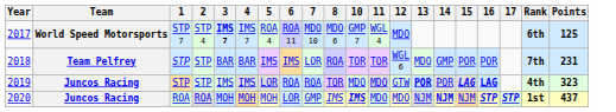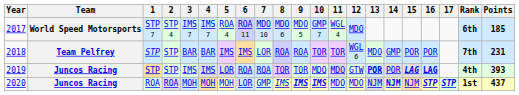 <table class="wikitable" style="text-align:center; font-size:85%">
 <tr>
 <th>Year</th>
 <th>Team</th>
 <th>1</th>
 <th>2</th>
 <th>3</th>
 <th>4</th>
 <th>5</th>
 <th>6</th>
 <th>7</th>
 <th>8</th>
+<th>9</th>
 <th>10</th>
 <th>11</th>
 <th>12</th>
 <th>13</th>
 <th>14</th>
 <th>15</th>
 <th>16</th>
 <th>17</th>
 <th>Rank</th>
 <th>Points</th>
 </tr>
 <tr>
 <td><a href='#'>2017</a></td>
 <th nowrap>World Speed Motorsports</th>
 <td style="background:#CFEAFF;"><a href='#'>STP</a><br><small>7</small></td>
 <td style="background:#DFFFDF;"><a href='#'>STP</a><br><small>4</small></td>
-<td style="background:#CFEAFF;"><strong><a href='#'>IMS</a><br><small>7</small></strong></td>
+<td style="background:#CFEAFF;"><a href='#'>IMS</a><br><small>7</small></td>
 <td style="background:#CFEAFF;"><a href='#'>IMS</a><br><small>7</small></td>
 <td style="background:#DFFFDF;"><a href='#'>ROA</a><br><small>4</small></td>
 <td style="background:#CFCFFF;"><a href='#'>ROA</a><br><small>11</small></td>
 <td style="background:#CFEAFF;"><a href='#'>MDO</a><br><small>10</small></td>
 <td style="background:#CFEAFF;"><a href='#'>MDO</a><br><small>6</small></td>
+<td style="background:#DFFFDF;"><a href='#'>MDO</a><br><small>5</small></td>
 <td style="background:#CFEAFF;"><a href='#'>GMP</a><br><small>7</small></td>
 <td style="background:#DFFFDF;"><a href='#'>WGL</a><br><small>4</small></td>
 <td style="background:#CFEAFF;"><a href='#'>MDO</a><br></td>
 <td></td>
 <td></td>
 <td></td>
 <td></td>
 <td></td>
 <th style="background:#CFEAFF;">6th</th>
-<th style="background:#CFEAFF;">125</th>
+<th style="background:#CFEAFF;">185</th>
 </tr>
 <tr>
 <td><a href='#'>2018</a></td>
 <th nowrap><a href='#'>Team Pelfrey</a></th>
 <td style="background:#CFEAFF;"><em><a href='#'>STP</a></em><br></td>
 <td style="background:#DFFFDF;"><a href='#'>STP</a><br></td>
 <td style="background:#CFEAFF;"><a href='#'>BAR</a><br></td>
 <td style="background:#CFEAFF;"><a href='#'>BAR</a><br></td>
 <td style="background:#EFCFFF;"><a href='#'>IMS</a><br></td>
 <td style="background:#FFDF9F;"><a href='#'>IMS</a><br></td>
 <td style="background:#DFFFDF;"><a href='#'>LOR</a><br></td>
 <td style="background:#CFCFFF;"><a href='#'>ROA</a><br></td>
+<td style="background:#CFEAFF;"><a href='#'>ROA</a><br></td>
 <td style="background:#EFCFFF;"><a href='#'>TOR</a><br></td>
 <td style="background:#EFCFFF;"><a href='#'>TOR</a><br></td>
 <td style="background:#CFEAFF;"><a href='#'>WGL</a><br><small>6</small></td>
 <td style="background:#DFFFDF;"><a href='#'>MDO</a><br></td>
 <td style="background:#CFEAFF;"><a href='#'>GMP</a><br></td>
 <td style="background:#CFEAFF;"><a href='#'>POR</a><br></td>
 <td style="background:#CFEAFF;"><a href='#'>POR</a><br></td>
 <td></td>
 <th style="background:#CFEAFF;">7th</th>
 <th style="background:#CFEAFF;">231</th>
 </tr>
 <tr>
 <td><a href='#'>2019</a></td>
 <th nowrap><a href='#'>Juncos Racing</a></th>
 <td style="background:#FFDF9F;"><a href='#'>STP</a><br></td>
 <td style="background:#DFFFDF;"><a href='#'>STP</a><br></td>
 <td style="background:#DFFFDF;"><a href='#'>IMS</a><br></td>
 <td style="background:#DFDFDF;"><a href='#'>IMS</a><br></td>
 <td style="background:#DFDFDF;"><a href='#'>LOR</a><br></td>
 <td style="background:#CFEAFF;"><a href='#'>ROA</a><br></td>
 <td style="background:#CFEAFF;"><a href='#'>ROA</a><br></td>
 <td style="background:#EFCFFF;"><a href='#'>TOR</a><br></td>
+<td style="background:#DFFFDF;"><a href='#'>TOR</a><br></td>
 <td style="background:#DFFFDF;"><a href='#'>MDO</a><br></td>
 <td style="background:#DFDFDF;"><a href='#'>MDO</a><br></td>
 <td style="background:#DFFFDF;"><a href='#'>GTW</a><br></td>
 <td style="background:#CFEAFF;"><strong><a href='#'>POR</a></strong><br></td>
 <td style="background:#DFDFDF;"><a href='#'>POR</a><br></td>
 <td style="background:#DFDFDF;"><strong><em><a href='#'>LAG</a></em></strong><br></td>
 <td style="background:#CFEAFF;"><strong><a href='#'>LAG</a><br></strong></td>
 <td></td>
 <th style="background:#DFFFDF;">4th</th>
-<th style="background:#DFFFDF;">323</th>
+<th style="background:#DFFFDF;">393</th>
 </tr>
 <tr>
 <td><a href='#'>2020</a></td>
 <th nowrap><a href='#'>Juncos Racing</a></th>
 <td style="background:#DFFFDF;"><a href='#'>ROA</a><br></td>
 <td style="background:#DFDFDF;"><a href='#'>ROA</a><br></td>
 <td style="background:#CFEAFF;"><a href='#'>MOH</a><br></td>
 <td style="background:#FFDF9F;"><a href='#'>MOH</a><br></td>
 <td style="background:#FFFFBF;"><a href='#'>MOH</a><br></td>
 <td style="background:#CFEAFF;"><a href='#'>LOR</a><br></td>
 <td style="background:#DFFFDF;"><a href='#'>GMP</a><br></td>
 <td style="background:#FFFFBF;"><em><a href='#'>IMS</a></em><br></td>
 <td style="background:#FFFFBF;"><strong><em><a href='#'>IMS</a></em></strong><br></td>
+<td style="background:#FFFFBF;"><strong><em><a href='#'>IMS</a></em></strong><br></td>
 <td style="background:#DFFFDF;"><a href='#'>MDO</a><br></td>
 <td style="background:#FFFFBF;"><a href='#'>MDO</a><br></td>
 <td style="background:#DFDFDF;"><a href='#'>NJM</a><br></td>
 <td style="background:#FFFFBF;"><strong><a href='#'>NJM</a></strong><br></td>
 <td style="background:#FFDF9F;"><a href='#'>NJM</a><br></td>
 <td style="background:#FFFFBF;"><strong><em><a href='#'>STP</a></em></strong><br></td>
 <td style="background:#DFFFDF;"><strong><em><a href='#'>STP</a></em></strong><br></td>
 <th style="background:#FFFFBF;">1st</th>
 <th style="background:#FFFFBF;">437</th>
 </tr>
 </table>
